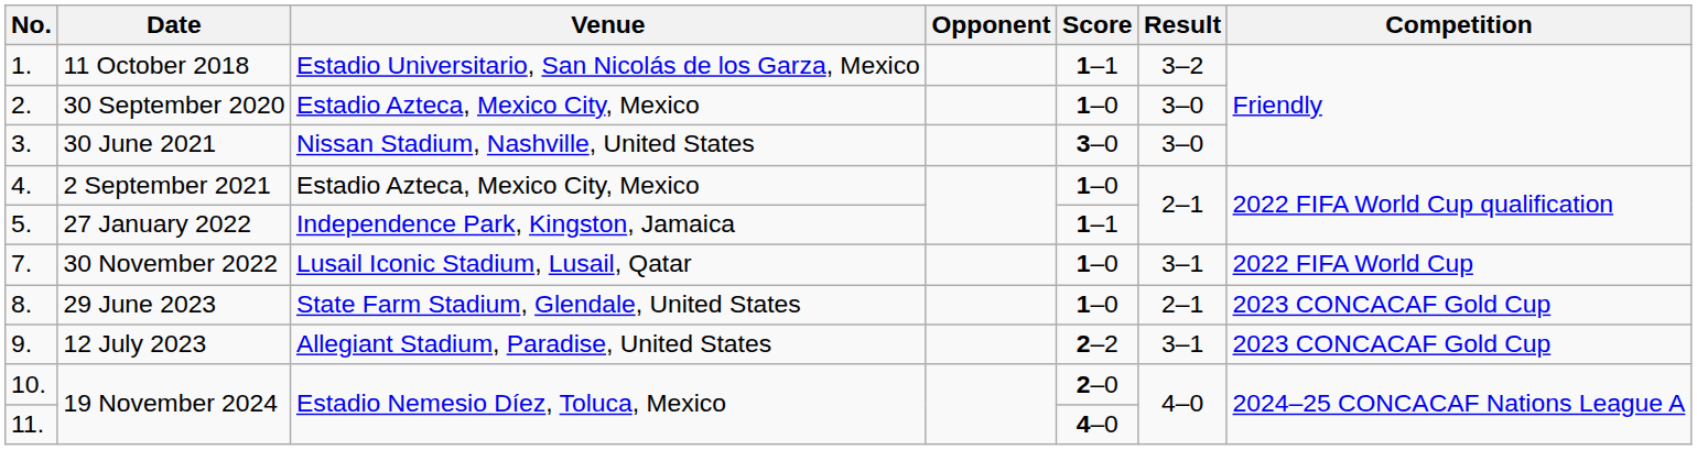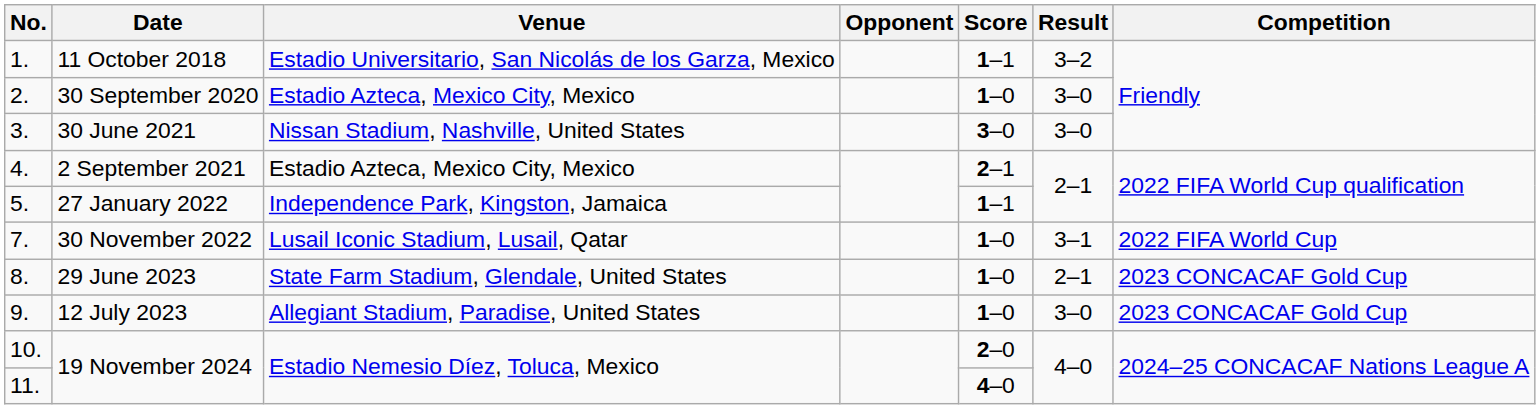 <table class="wikitable plainrowheaders sortable">
 <tr>
 <th>No.</th>
 <th>Date</th>
 <th>Venue</th>
 <th>Opponent</th>
 <th>Score</th>
 <th>Result</th>
 <th>Competition</th>
 </tr>
 <tr>
 <td>1.</td>
 <td>11 October 2018</td>
 <td><a href='#'>Estadio Universitario</a>, <a href='#'>San Nicolás de los Garza</a>, Mexico</td>
 <td></td>
 <td align=center><strong>1</strong>–1</td>
 <td align=center>3–2</td>
 <td rowspan=3><a href='#'>Friendly</a></td>
 </tr>
 <tr>
 <td>2.</td>
 <td>30 September 2020</td>
 <td><a href='#'>Estadio Azteca</a>, <a href='#'>Mexico City</a>, Mexico</td>
 <td></td>
 <td align=center><strong>1</strong>–0</td>
 <td align=center>3–0</td>
 </tr>
 <tr>
 <td>3.</td>
 <td>30 June 2021</td>
 <td><a href='#'>Nissan Stadium</a>, <a href='#'>Nashville</a>, United States</td>
 <td></td>
 <td align=center><strong>3</strong>–0</td>
 <td align=center>3–0</td>
 </tr>
 <tr>
 <td>4.</td>
 <td>2 September 2021</td>
 <td>Estadio Azteca, Mexico City, Mexico</td>
 <td rowspan=2></td>
-<td align=center><strong>1</strong>–0</td>
+<td align=center><strong>2</strong>–1</td>
 <td align=center rowspan=2>2–1</td>
 <td rowspan=2><a href='#'>2022 FIFA World Cup qualification</a></td>
 </tr>
 <tr>
 <td>5.</td>
 <td>27 January 2022</td>
 <td><a href='#'>Independence Park</a>, <a href='#'>Kingston</a>, Jamaica</td>
 <td align=center><strong>1</strong>–1</td>
 </tr>
 <tr>
 <td>7.</td>
 <td>30 November 2022</td>
 <td><a href='#'>Lusail Iconic Stadium</a>, <a href='#'>Lusail</a>, Qatar</td>
 <td></td>
 <td align=center><strong>1</strong>–0</td>
 <td align=center>3–1</td>
 <td><a href='#'>2022 FIFA World Cup</a></td>
 </tr>
 <tr>
 <td>8.</td>
 <td>29 June 2023</td>
 <td><a href='#'>State Farm Stadium</a>, <a href='#'>Glendale</a>, United States</td>
 <td></td>
 <td align=center><strong>1</strong>–0</td>
 <td align=center>2–1</td>
 <td><a href='#'>2023 CONCACAF Gold Cup</a></td>
 </tr>
 <tr>
 <td>9.</td>
 <td>12 July 2023</td>
 <td><a href='#'>Allegiant Stadium</a>, <a href='#'>Paradise</a>, United States</td>
 <td></td>
-<td align=center><strong>2</strong>–2</td>
-<td align=center>3–1</td>
+<td align=center><strong>1</strong>–0</td>
+<td align=center>3–0</td>
 <td><a href='#'>2023 CONCACAF Gold Cup</a></td>
 </tr>
 <tr>
 <td>10.</td>
 <td rowspan=2>19 November 2024</td>
 <td rowspan=2><a href='#'>Estadio Nemesio Díez</a>, <a href='#'>Toluca</a>, Mexico</td>
 <td rowspan=2></td>
 <td align=center><strong>2</strong>–0</td>
 <td align=center rowspan=2>4–0</td>
 <td rowspan=2><a href='#'>2024–25 CONCACAF Nations League A</a></td>
 </tr>
 <tr>
 <td>11.</td>
 <td align=center><strong>4</strong>–0</td>
 </tr>
 </table>
